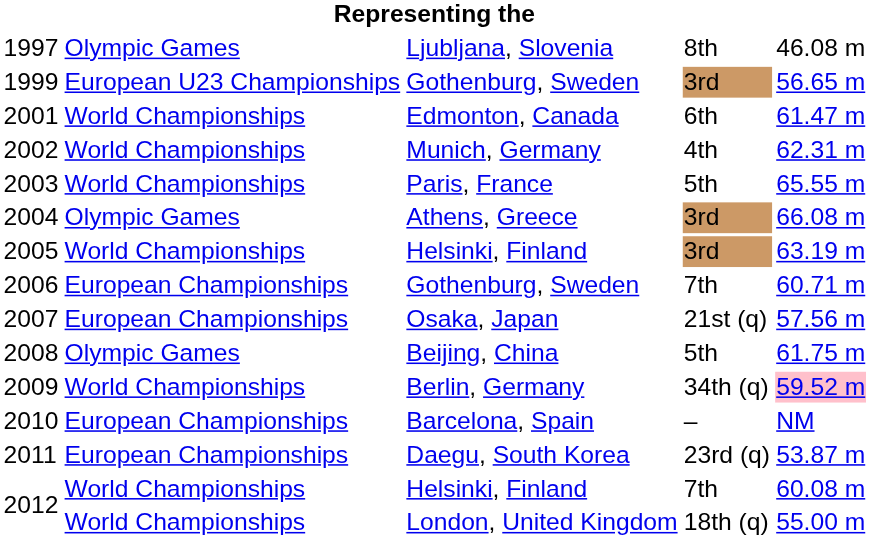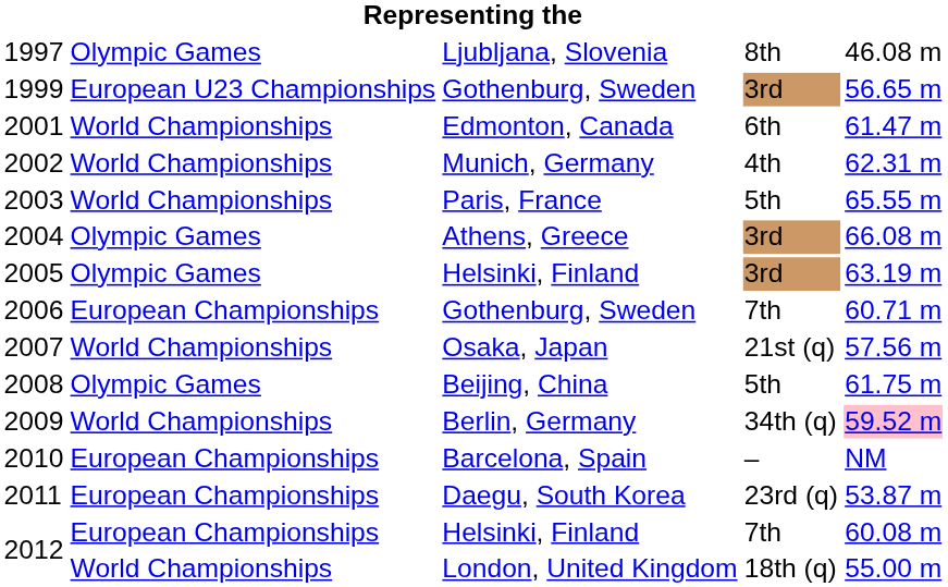 <table>
 <tr>
 <th colspan="5">Representing the </th>
 </tr>
 <tr>
 <td>1997</td>
 <td><a href='#'>Olympic Games</a></td>
 <td><a href='#'>Ljubljana</a>, <a href='#'>Slovenia</a></td>
 <td>8th</td>
 <td>46.08 m</td>
 </tr>
 <tr>
 <td>1999</td>
 <td><a href='#'>European U23 Championships</a></td>
 <td><a href='#'>Gothenburg</a>, <a href='#'>Sweden</a></td>
 <td bgcolor=cc9966>3rd</td>
 <td><a href='#'>56.65 m</a></td>
 </tr>
 <tr>
 <td>2001</td>
 <td><a href='#'>World Championships</a></td>
 <td><a href='#'>Edmonton</a>, <a href='#'>Canada</a></td>
 <td>6th</td>
 <td><a href='#'>61.47 m</a></td>
 </tr>
 <tr>
 <td>2002</td>
 <td><a href='#'>World Championships</a></td>
 <td><a href='#'>Munich</a>, <a href='#'>Germany</a></td>
 <td>4th</td>
 <td><a href='#'>62.31 m</a></td>
 </tr>
 <tr>
 <td>2003</td>
 <td><a href='#'>World Championships</a></td>
 <td><a href='#'>Paris</a>, <a href='#'>France</a></td>
 <td>5th</td>
 <td><a href='#'>65.55 m</a></td>
 </tr>
 <tr>
 <td>2004</td>
 <td><a href='#'>Olympic Games</a></td>
 <td><a href='#'>Athens</a>, <a href='#'>Greece</a></td>
 <td bgcolor=cc9966>3rd</td>
 <td><a href='#'>66.08 m</a></td>
 </tr>
 <tr>
 <td>2005</td>
-<td><a href='#'>World Championships</a></td>
+<td><a href='#'>Olympic Games</a></td>
 <td><a href='#'>Helsinki</a>, <a href='#'>Finland</a></td>
 <td bgcolor=cc9966>3rd</td>
 <td><a href='#'>63.19 m</a></td>
 </tr>
 <tr>
 <td>2006</td>
 <td><a href='#'>European Championships</a></td>
 <td><a href='#'>Gothenburg</a>, <a href='#'>Sweden</a></td>
 <td>7th</td>
 <td><a href='#'>60.71 m</a></td>
 </tr>
 <tr>
 <td>2007</td>
-<td><a href='#'>European Championships</a></td>
+<td><a href='#'>World Championships</a></td>
 <td><a href='#'>Osaka</a>, <a href='#'>Japan</a></td>
 <td>21st (q)</td>
 <td><a href='#'>57.56 m</a></td>
 </tr>
 <tr>
 <td>2008</td>
 <td><a href='#'>Olympic Games</a></td>
 <td><a href='#'>Beijing</a>, <a href='#'>China</a></td>
 <td>5th</td>
 <td><a href='#'>61.75 m</a></td>
 </tr>
 <tr>
 <td>2009</td>
 <td><a href='#'>World Championships</a></td>
 <td><a href='#'>Berlin</a>, <a href='#'>Germany</a></td>
 <td>34th (q)</td>
 <td style="background: pink;"><a href='#'>59.52 m</a></td>
 </tr>
 <tr>
 <td>2010</td>
 <td><a href='#'>European Championships</a></td>
 <td><a href='#'>Barcelona</a>, <a href='#'>Spain</a></td>
 <td>–</td>
 <td><a href='#'>NM</a></td>
 </tr>
 <tr>
 <td>2011</td>
 <td><a href='#'>European Championships</a></td>
 <td><a href='#'>Daegu</a>, <a href='#'>South Korea</a></td>
 <td>23rd (q)</td>
 <td><a href='#'>53.87 m</a></td>
 </tr>
 <tr>
 <td rowspan=2>2012</td>
-<td><a href='#'>World Championships</a></td>
+<td><a href='#'>European Championships</a></td>
 <td><a href='#'>Helsinki</a>, <a href='#'>Finland</a></td>
 <td>7th</td>
 <td><a href='#'>60.08 m</a></td>
 </tr>
 <tr>
 <td><a href='#'>World Championships</a></td>
 <td><a href='#'>London</a>, <a href='#'>United Kingdom</a></td>
 <td>18th (q)</td>
 <td><a href='#'>55.00 m</a></td>
 </tr>
 </table>
